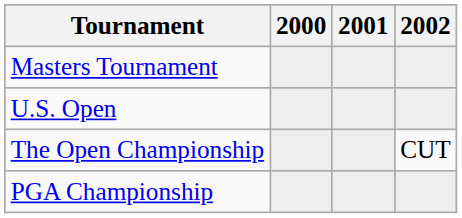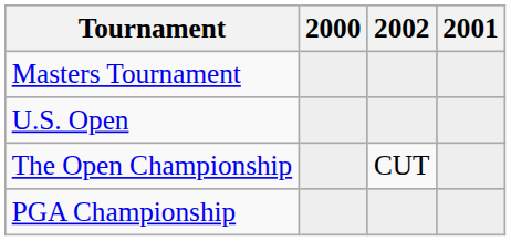 <table class="wikitable" style="font-size:95%;text-align:center;">
 <tr>
 <th>Tournament</th>
 <th>2000</th>
+<th>2002</th>
 <th>2001</th>
-<th>2002</th>
 </tr>
 <tr>
 <td align=left><a href='#'>Masters Tournament</a></td>
 <td style="background:#eeeeee;"></td>
 <td style="background:#eeeeee;"></td>
 <td style="background:#eeeeee;"></td>
 </tr>
 <tr>
 <td align=left><a href='#'>U.S. Open</a></td>
 <td style="background:#eeeeee;"></td>
 <td style="background:#eeeeee;"></td>
 <td style="background:#eeeeee;"></td>
 </tr>
 <tr>
 <td align=left><a href='#'>The Open Championship</a></td>
 <td style="background:#eeeeee;"></td>
+<td>CUT</td>
 <td style="background:#eeeeee;"></td>
-<td>CUT</td>
 </tr>
 <tr>
 <td align=left><a href='#'>PGA Championship</a></td>
 <td style="background:#eeeeee;"></td>
 <td style="background:#eeeeee;"></td>
 <td style="background:#eeeeee;"></td>
 </tr>
 </table>
